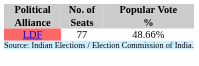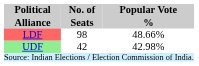 <table class="toccolours" align="top-left" cellpadding="0" cellspacing="0" style="margin-right: .5em; margin-top: .4em;font-size: 90%;">
 <tr>
 </tr>
 <tr bgcolor="#cccccc" valign="top">
 <th>Political<br>Alliance</th>
 <th>No. of<br>Seats</th>
 <th>Popular Vote<br> %</th>
 </tr>
 <tr>
 <td align="center" bgcolor="FF6666"><a href='#'>LDF</a></td>
-<td align="center">77</td>
+<td align="center">98</td>
 <td align="center">48.66%</td>
+</tr>
+<tr>
+<td align="center" bgcolor="90EE90"><a href='#'>UDF</a></td>
+<td align="center">42</td>
+<td align="center">42.98%</td>
 </tr>
 <tr>
 <td style="font-size: 80%" colspan=3 bgcolor="#cceeff" align="center">Source: Indian Elections / Election Commission of India.</td>
 </tr>
 <tr>
 </tr>
 </table>
